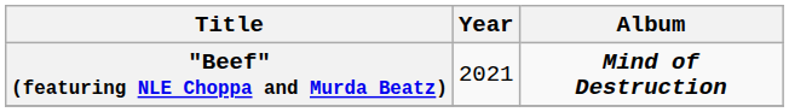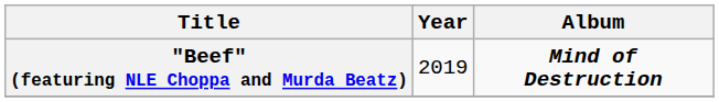 <table class="wikitable plainrowheaders" style="text-align:center;">
 <tr>
 <th rowspan="1" scope="col" style="width:19em;">Title</th>
 <th rowspan="1" scope="col" style="width:1em;">Year</th>
 <th rowspan="1" scope="col" style="width:11em;">Album</th>
 </tr>
 <tr>
 <th scope="row">"Beef"<br><small>(featuring <a href='#'>NLE Choppa</a> and <a href='#'>Murda Beatz</a>)</small></th>
-<td>2021</td>
+<td>2019</td>
 <td><strong><em>Mind of Destruction</em></strong></td>
 </tr>
 <tr>
 </tr>
 </table>
